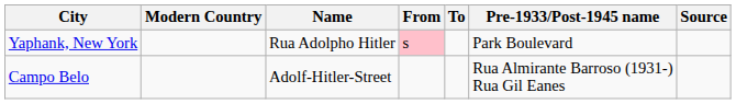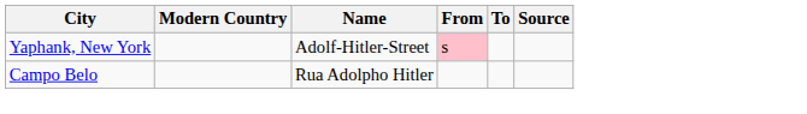 <table class="wikitable sortable">
 <tr>
 <th>City</th>
 <th>Modern Country</th>
 <th>Name</th>
 <th>From</th>
 <th>To</th>
-<th>Pre-1933/Post-1945 name</th>
 <th>Source</th>
 </tr>
 <tr>
 <td><a href='#'>Yaphank, New York</a></td>
 <td></td>
-<td>Rua Adolpho Hitler</td>
+<td>Adolf-Hitler-Street</td>
 <td style="background: pink;">s</td>
 <td></td>
-<td>Park Boulevard</td>
 <td></td>
 </tr>
 <tr>
 <td><a href='#'>Campo Belo</a></td>
 <td></td>
-<td>Adolf-Hitler-Street</td>
+<td>Rua Adolpho Hitler</td>
 <td></td>
 <td></td>
-<td>Rua Almirante Barroso (1931-)<br>Rua Gil Eanes</td>
 <td></td>
 </tr>
 </table>
